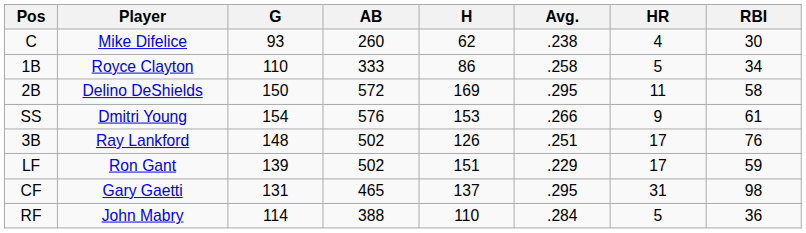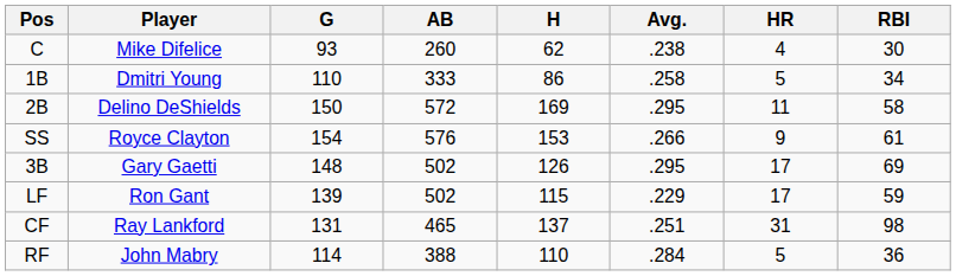 <table class="wikitable sortable">
 <tr>
 <th bgcolor="#DDDDFF" width="5%">Pos</th>
 <th bgcolor="#DDDDFF" width="16%">Player</th>
 <th bgcolor="#DDDDFF" width="9%">G</th>
 <th bgcolor="#DDDDFF" width="9%">AB</th>
 <th bgcolor="#DDDDFF" width="9%">H</th>
 <th bgcolor="#DDDDFF" width="9%">Avg.</th>
 <th bgcolor="#DDDDFF" width="9%">HR</th>
 <th bgcolor="#DDDDFF" width="9%">RBI</th>
 </tr>
 <tr align=center>
 <td>C</td>
 <td><a href='#'>Mike Difelice</a></td>
 <td>93</td>
 <td>260</td>
 <td>62</td>
 <td>.238</td>
 <td>4</td>
 <td>30</td>
 </tr>
 <tr align=center>
 <td>1B</td>
-<td><a href='#'>Royce Clayton</a></td>
+<td><a href='#'>Dmitri Young</a></td>
 <td>110</td>
 <td>333</td>
 <td>86</td>
 <td>.258</td>
 <td>5</td>
 <td>34</td>
 </tr>
 <tr align=center>
 <td>2B</td>
 <td><a href='#'>Delino DeShields</a></td>
 <td>150</td>
 <td>572</td>
 <td>169</td>
 <td>.295</td>
 <td>11</td>
 <td>58</td>
 </tr>
 <tr align=center>
 <td>SS</td>
-<td><a href='#'>Dmitri Young</a></td>
+<td><a href='#'>Royce Clayton</a></td>
 <td>154</td>
 <td>576</td>
 <td>153</td>
 <td>.266</td>
 <td>9</td>
 <td>61</td>
 </tr>
 <tr align=center>
 <td>3B</td>
-<td><a href='#'>Ray Lankford</a></td>
+<td><a href='#'>Gary Gaetti</a></td>
 <td>148</td>
 <td>502</td>
 <td>126</td>
-<td>.251</td>
+<td>.295</td>
 <td>17</td>
-<td>76</td>
+<td>69</td>
 </tr>
 <tr align=center>
 <td>LF</td>
 <td><a href='#'>Ron Gant</a></td>
 <td>139</td>
 <td>502</td>
-<td>151</td>
+<td>115</td>
 <td>.229</td>
 <td>17</td>
 <td>59</td>
 </tr>
 <tr align=center>
 <td>CF</td>
-<td><a href='#'>Gary Gaetti</a></td>
+<td><a href='#'>Ray Lankford</a></td>
 <td>131</td>
 <td>465</td>
 <td>137</td>
-<td>.295</td>
+<td>.251</td>
 <td>31</td>
 <td>98</td>
 </tr>
 <tr align=center>
 <td>RF</td>
 <td><a href='#'>John Mabry</a></td>
 <td>114</td>
 <td>388</td>
 <td>110</td>
 <td>.284</td>
 <td>5</td>
 <td>36</td>
 </tr>
 </table>
